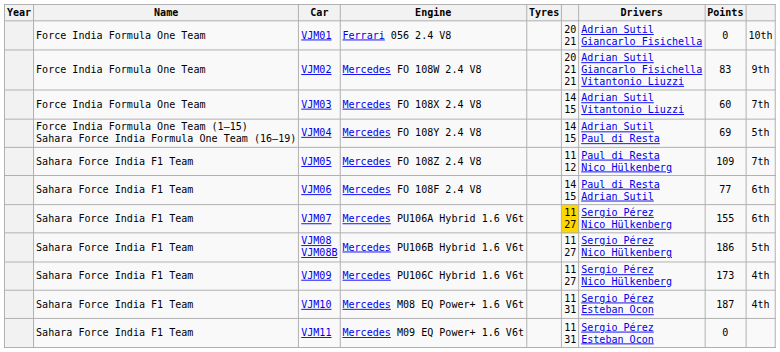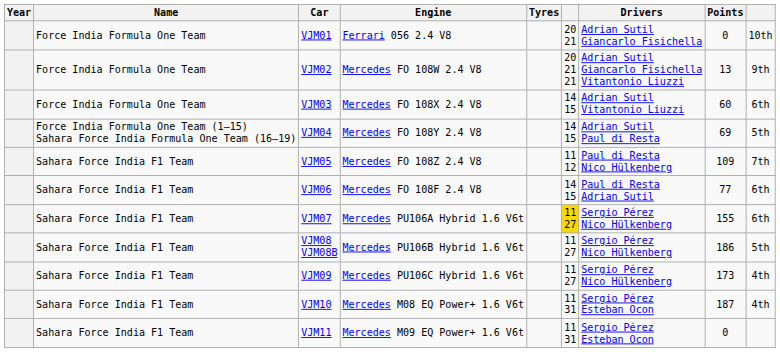 <table class="wikitable" style="text-align:center; font-size:85%">
 <tr>
 <th>Year</th>
 <th>Name</th>
 <th>Car</th>
 <th>Engine</th>
 <th>Tyres</th>
 <th></th>
 <th>Drivers</th>
 <th>Points</th>
 <th></th>
 </tr>
 <tr>
 <th></th>
 <td align="left"> Force India Formula One Team</td>
 <td align="left"><a href='#'>VJM01</a></td>
 <td align="left"><a href='#'>Ferrari</a> 056 2.4 V8</td>
 <td></td>
 <td>20<br>21</td>
 <td align="left"> <a href='#'>Adrian Sutil</a><br> <a href='#'>Giancarlo Fisichella</a></td>
 <td>0</td>
 <td>10th</td>
 </tr>
 <tr>
 <th></th>
 <td align="left"> Force India Formula One Team</td>
 <td align="left"><a href='#'>VJM02</a></td>
 <td align="left"><a href='#'>Mercedes</a> FO 108W 2.4 V8</td>
 <td></td>
 <td>20<br>21<br>21</td>
 <td align="left"> <a href='#'>Adrian Sutil</a><br> <a href='#'>Giancarlo Fisichella</a><br> <a href='#'>Vitantonio Liuzzi</a></td>
-<td>83</td>
+<td>13</td>
 <td>9th</td>
 </tr>
 <tr>
 <th></th>
 <td align="left"> Force India Formula One Team</td>
 <td align="left"><a href='#'>VJM03</a></td>
 <td align="left"><a href='#'>Mercedes</a> FO 108X 2.4 V8</td>
 <td></td>
 <td>14<br>15</td>
 <td align="left"> <a href='#'>Adrian Sutil</a><br> <a href='#'>Vitantonio Liuzzi</a></td>
 <td>60</td>
-<td>7th</td>
+<td>6th</td>
 </tr>
 <tr>
 <th></th>
 <td align="left"> Force India Formula One Team (1–15)<br> Sahara Force India Formula One Team (16–19)</td>
 <td align="left"><a href='#'>VJM04</a></td>
 <td align="left"><a href='#'>Mercedes</a> FO 108Y 2.4 V8</td>
 <td></td>
 <td>14<br>15</td>
 <td align="left"> <a href='#'>Adrian Sutil</a><br> <a href='#'>Paul di Resta</a></td>
 <td>69</td>
 <td>5th</td>
 </tr>
 <tr>
 <th></th>
 <td align="left"> Sahara Force India F1 Team</td>
 <td align="left"><a href='#'>VJM05</a></td>
 <td align="left"><a href='#'>Mercedes</a> FO 108Z 2.4 V8</td>
 <td></td>
 <td>11<br>12</td>
 <td align="left"> <a href='#'>Paul di Resta</a><br> <a href='#'>Nico Hülkenberg</a></td>
 <td>109</td>
 <td>7th</td>
 </tr>
 <tr>
 <th></th>
 <td align="left"> Sahara Force India F1 Team</td>
 <td align="left"><a href='#'>VJM06</a></td>
 <td align="left"><a href='#'>Mercedes</a> FO 108F 2.4 V8</td>
 <td></td>
 <td>14<br>15</td>
 <td align="left"> <a href='#'>Paul di Resta</a><br> <a href='#'>Adrian Sutil</a></td>
 <td>77</td>
 <td>6th</td>
 </tr>
 <tr>
 <th></th>
 <td align="left"> Sahara Force India F1 Team</td>
 <td align="left"><a href='#'>VJM07</a></td>
 <td align="left"><a href='#'>Mercedes</a> PU106A Hybrid 1.6 V6t</td>
 <td></td>
 <td style="background: gold;">11<br>27</td>
 <td align="left"> <a href='#'>Sergio Pérez</a><br> <a href='#'>Nico Hülkenberg</a></td>
 <td>155</td>
 <td>6th</td>
 </tr>
 <tr>
 <th></th>
 <td align="left"> Sahara Force India F1 Team</td>
 <td align="left"><a href='#'>VJM08</a><br><a href='#'>VJM08B</a></td>
 <td align="left"><a href='#'>Mercedes</a> PU106B Hybrid 1.6 V6t</td>
 <td></td>
 <td>11<br>27</td>
 <td align="left"> <a href='#'>Sergio Pérez</a><br> <a href='#'>Nico Hülkenberg</a></td>
 <td>186</td>
 <td>5th</td>
 </tr>
 <tr>
 <th></th>
 <td align="left"> Sahara Force India F1 Team</td>
 <td align="left"><a href='#'>VJM09</a></td>
 <td align="left"><a href='#'>Mercedes</a> PU106C Hybrid 1.6 V6t</td>
 <td></td>
 <td>11<br>27</td>
 <td align="left"> <a href='#'>Sergio Pérez</a><br> <a href='#'>Nico Hülkenberg</a></td>
 <td>173</td>
 <td>4th</td>
 </tr>
 <tr>
 <th></th>
 <td align="left"> Sahara Force India F1 Team</td>
 <td align="left"><a href='#'>VJM10</a></td>
 <td align="left"><a href='#'>Mercedes</a> M08 EQ Power+ 1.6 V6t</td>
 <td></td>
 <td>11<br>31</td>
 <td align="left"> <a href='#'>Sergio Pérez</a><br> <a href='#'>Esteban Ocon</a></td>
 <td>187</td>
 <td>4th</td>
 </tr>
 <tr>
 <th></th>
 <td align="left"> Sahara Force India F1 Team</td>
 <td align="left"><a href='#'>VJM11</a></td>
 <td align="left"><a href='#'>Mercedes</a> M09 EQ Power+ 1.6 V6t</td>
 <td></td>
 <td>11<br>31</td>
 <td align="left"> <a href='#'>Sergio Pérez</a><br> <a href='#'>Esteban Ocon</a></td>
 <td>0</td>
 <td></td>
 </tr>
 </table>
